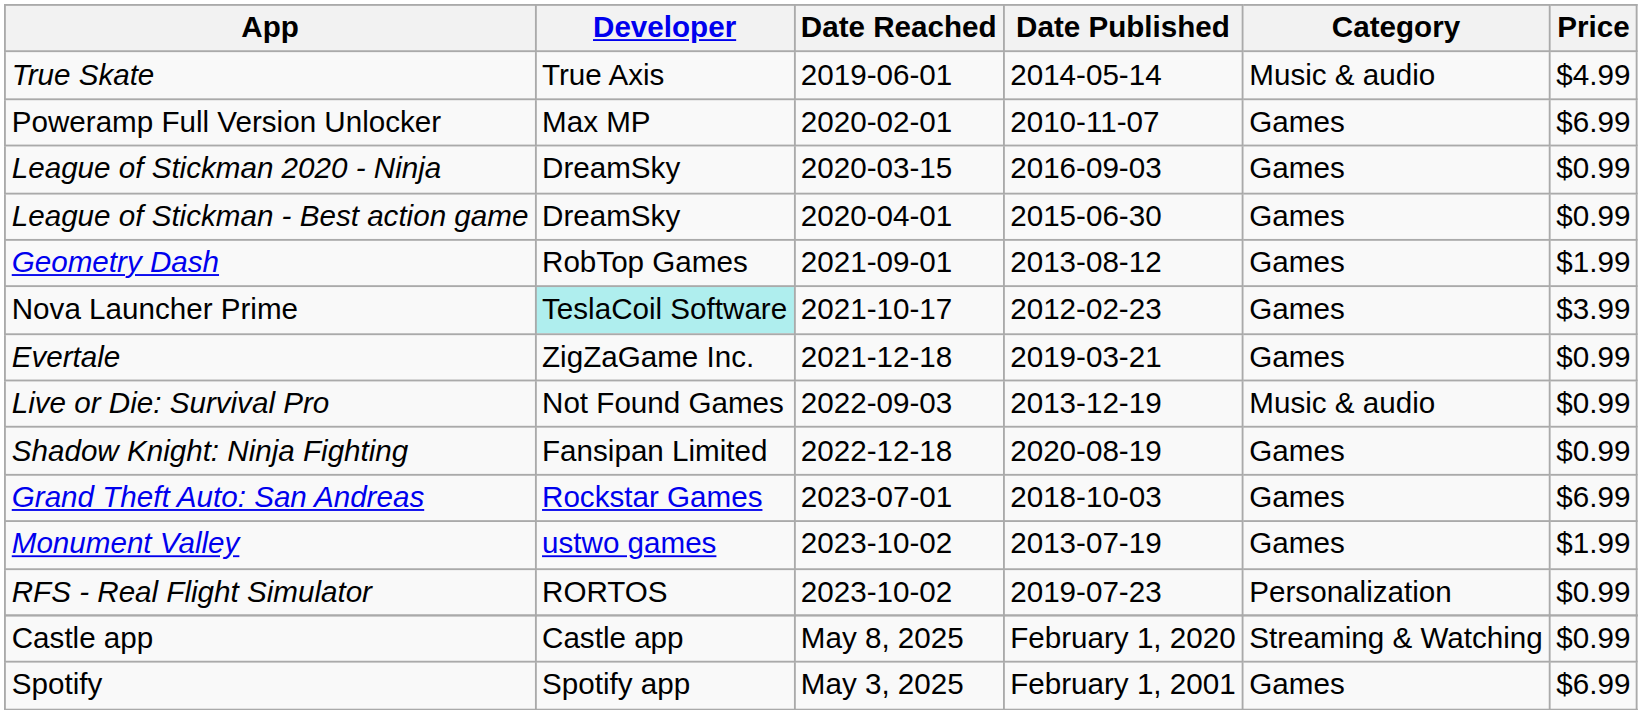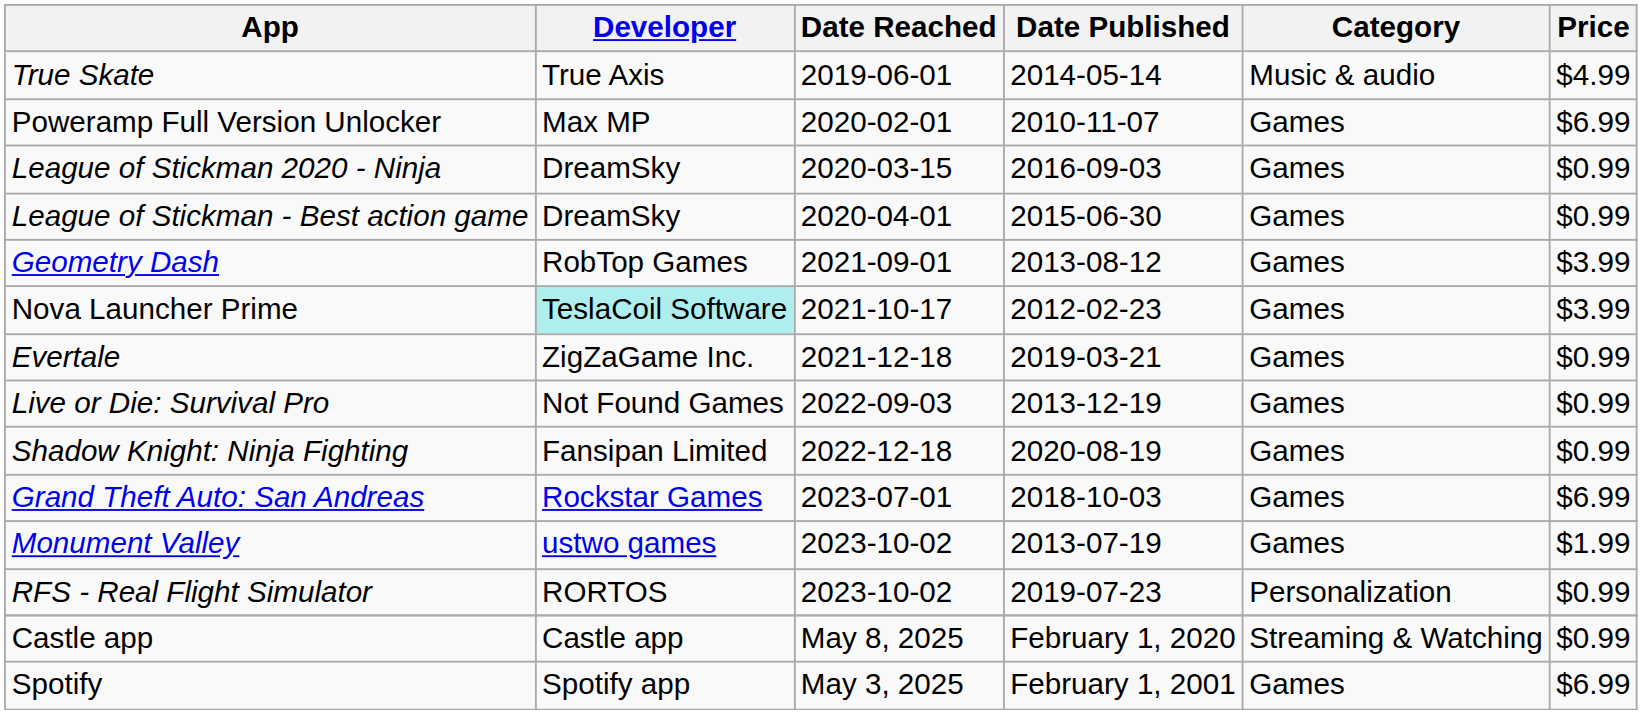 <table class="wikitable sortable">
 <tr>
 <th>App</th>
 <th><a href='#'>Developer</a></th>
 <th>Date Reached</th>
 <th>Date Published</th>
 <th>Category</th>
 <th>Price</th>
 </tr>
 <tr>
 <td><em>True Skate</em></td>
 <td>True Axis</td>
 <td>2019-06-01</td>
 <td>2014-05-14</td>
 <td>Music & audio</td>
 <td>$4.99</td>
 </tr>
 <tr>
 <td>Poweramp Full Version Unlocker</td>
 <td>Max MP</td>
 <td>2020-02-01</td>
 <td>2010-11-07</td>
 <td>Games</td>
 <td>$6.99</td>
 </tr>
 <tr>
 <td><em>League of Stickman 2020 - Ninja</em></td>
 <td>DreamSky</td>
 <td>2020-03-15</td>
 <td>2016-09-03</td>
 <td>Games</td>
 <td>$0.99</td>
 </tr>
 <tr>
 <td><em>League of Stickman - Best action game</em></td>
 <td>DreamSky</td>
 <td>2020-04-01</td>
 <td>2015-06-30</td>
 <td>Games</td>
 <td>$0.99</td>
 </tr>
 <tr>
 <td><em><a href='#'>Geometry Dash</a></em></td>
 <td>RobTop Games</td>
 <td>2021-09-01</td>
 <td>2013-08-12</td>
 <td>Games</td>
-<td>$1.99</td>
+<td>$3.99</td>
 </tr>
 <tr>
 <td>Nova Launcher Prime</td>
 <td style="background: paleturquoise;">TeslaCoil Software</td>
 <td>2021-10-17</td>
 <td>2012-02-23</td>
 <td>Games</td>
 <td>$3.99</td>
 </tr>
 <tr>
 <td><em>Evertale</em></td>
 <td>ZigZaGame Inc.</td>
 <td>2021-12-18</td>
 <td>2019-03-21</td>
 <td>Games</td>
 <td>$0.99</td>
 </tr>
 <tr>
 <td><em>Live or Die: Survival Pro</em></td>
 <td>Not Found Games</td>
 <td>2022-09-03</td>
 <td>2013-12-19</td>
-<td>Music & audio</td>
+<td>Games</td>
 <td>$0.99</td>
 </tr>
 <tr>
 <td><em>Shadow Knight: Ninja Fighting</em></td>
 <td>Fansipan Limited</td>
 <td>2022-12-18</td>
 <td>2020-08-19</td>
 <td>Games</td>
 <td>$0.99</td>
 </tr>
 <tr>
 <td><em><a href='#'>Grand Theft Auto: San Andreas</a></em></td>
 <td><a href='#'>Rockstar Games</a></td>
 <td>2023-07-01</td>
 <td>2018-10-03</td>
 <td>Games</td>
 <td>$6.99</td>
 </tr>
 <tr>
 <td><em><a href='#'>Monument Valley</a></em></td>
 <td><a href='#'>ustwo games</a></td>
 <td>2023-10-02</td>
 <td>2013-07-19</td>
 <td>Games</td>
 <td>$1.99</td>
 </tr>
 <tr>
 <td><em>RFS - Real Flight Simulator</em></td>
 <td>RORTOS</td>
 <td>2023-10-02</td>
 <td>2019-07-23</td>
 <td>Personalization</td>
 <td>$0.99</td>
 </tr>
 <tr>
 </tr>
 <tr>
 <td>Castle app</td>
 <td>Castle app</td>
 <td>May 8, 2025</td>
 <td>February 1, 2020</td>
 <td>Streaming & Watching</td>
 <td>$0.99</td>
 </tr>
 <tr>
 <td>Spotify</td>
 <td>Spotify app</td>
 <td>May 3, 2025</td>
 <td>February 1, 2001</td>
 <td>Games</td>
 <td>$6.99</td>
 </tr>
 <tr>
 </tr>
 </table>
